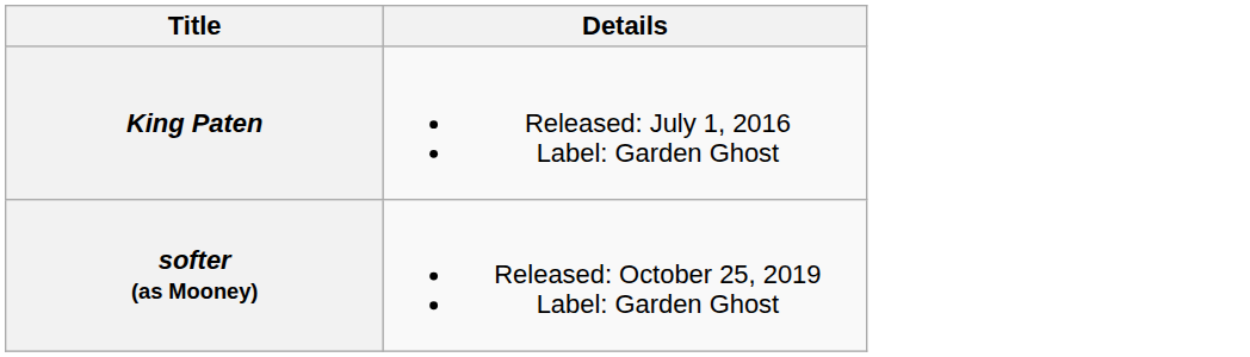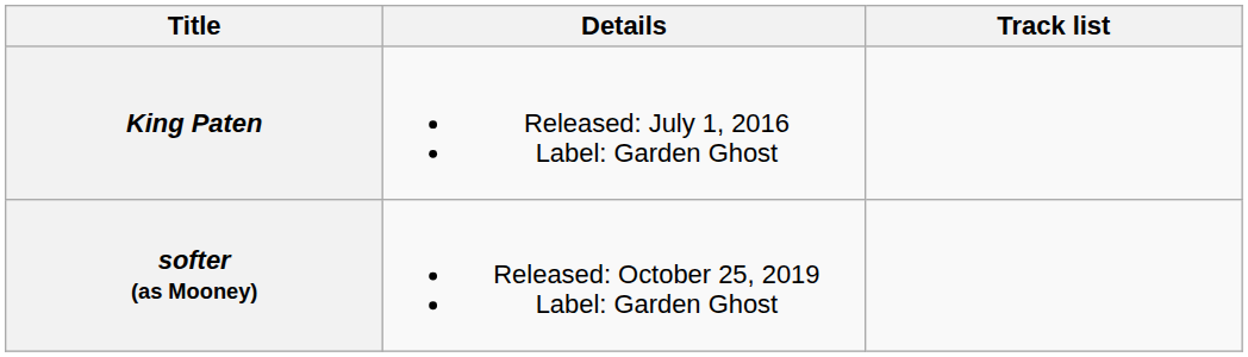 <table class="wikitable plainrowheaders" style="text-align: center;">
 <tr>
 <th style="width: 14em;">Title</th>
 <th style="width: 18em;">Details</th>
+<th style="width: 14em;">Track list</th>
 </tr>
 <tr>
 <th scope="row"><em>King Paten</em></th>
 <td><br><ul><li>Released: July 1, 2016</li><li>Label: Garden Ghost</li></ul></td>
+<td><br></td>
 </tr>
 <tr>
 <th scope="row"><em>softer</em><br><small>(as Mooney)</small></th>
 <td><br><ul><li>Released: October 25, 2019</li><li>Label: Garden Ghost</li></ul></td>
+<td><br></td>
 </tr>
 </table>
